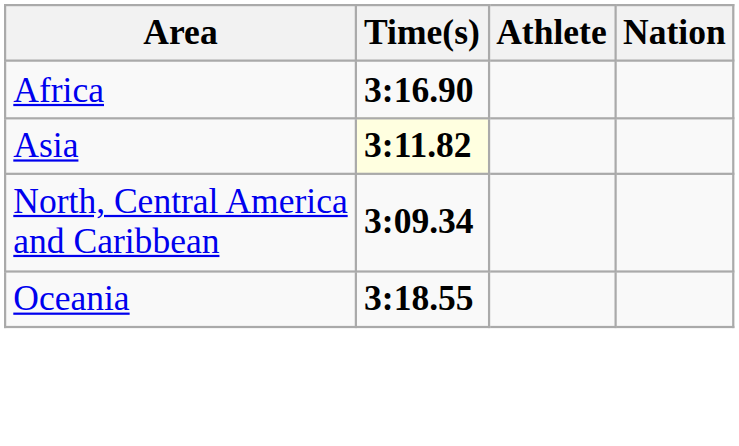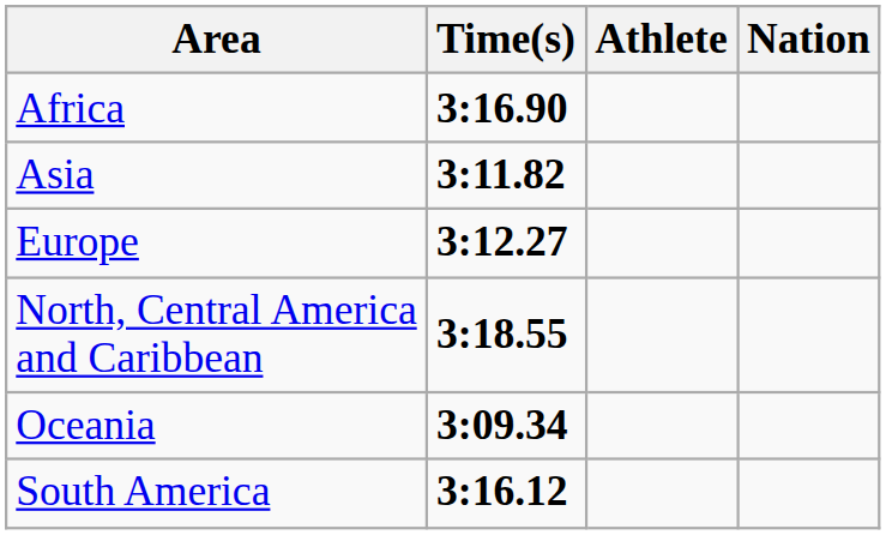 <table class="wikitable">
 <tr>
 <th>Area</th>
 <th>Time(s)</th>
 <th>Athlete</th>
 <th>Nation</th>
 </tr>
 <tr>
 <td><a href='#'>Africa</a> </td>
 <td><strong>3:16.90</strong></td>
 <td></td>
 <td></td>
 </tr>
 <tr>
 <td><a href='#'>Asia</a> </td>
-<td style="background: lightyellow;"><strong>3:11.82</strong></td>
+<td><strong>3:11.82</strong></td>
+<td></td>
+<td></td>
+</tr>
+<tr>
+<td><a href='#'>Europe</a> </td>
+<td><strong>3:12.27</strong></td>
 <td></td>
 <td></td>
 </tr>
 <tr>
 <td><a href='#'>North, Central America<br> and Caribbean</a> </td>
+<td><strong>3:18.55</strong></td>
+<td></td>
+<td></td>
+</tr>
+<tr>
+<td><a href='#'>Oceania</a> </td>
 <td><strong>3:09.34</strong> </td>
 <td></td>
 <td></td>
 </tr>
 <tr>
-<td><a href='#'>Oceania</a> </td>
-<td><strong>3:18.55</strong></td>
+<td><a href='#'>South America</a> </td>
+<td><strong>3:16.12</strong></td>
 <td></td>
 <td></td>
 </tr>
 </table>
